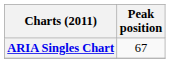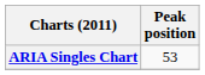 <table class="wikitable plainrowheaders sortable" style="text-align:center;">
 <tr>
 <th scope="col">Charts (2011)</th>
 <th scope="col">Peak<br>position</th>
 </tr>
 <tr>
 <th scope="row"><a href='#'>ARIA Singles Chart</a></th>
-<td>67</td>
+<td>53</td>
 </tr>
 <tr>
 </tr>
 </table>
